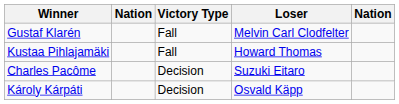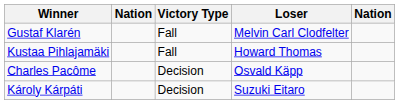 <table class="wikitable sortable" style="text-align:left;">
 <tr>
 <th>Winner</th>
 <th>Nation</th>
 <th>Victory Type</th>
 <th>Loser</th>
 <th>Nation</th>
 </tr>
 <tr>
 <td><a href='#'>Gustaf Klarén</a></td>
 <td></td>
 <td>Fall</td>
 <td><a href='#'>Melvin Carl Clodfelter</a></td>
 <td></td>
 </tr>
 <tr>
 <td><a href='#'>Kustaa Pihlajamäki</a></td>
 <td></td>
 <td>Fall</td>
 <td><a href='#'>Howard Thomas</a></td>
 <td></td>
 </tr>
 <tr>
 <td><a href='#'>Charles Pacôme</a></td>
 <td></td>
 <td>Decision</td>
-<td><a href='#'>Suzuki Eitaro</a></td>
+<td><a href='#'>Osvald Käpp</a></td>
 <td></td>
 </tr>
 <tr>
 <td><a href='#'>Károly Kárpáti</a></td>
 <td></td>
 <td>Decision</td>
-<td><a href='#'>Osvald Käpp</a></td>
+<td><a href='#'>Suzuki Eitaro</a></td>
 <td></td>
 </tr>
 </table>
